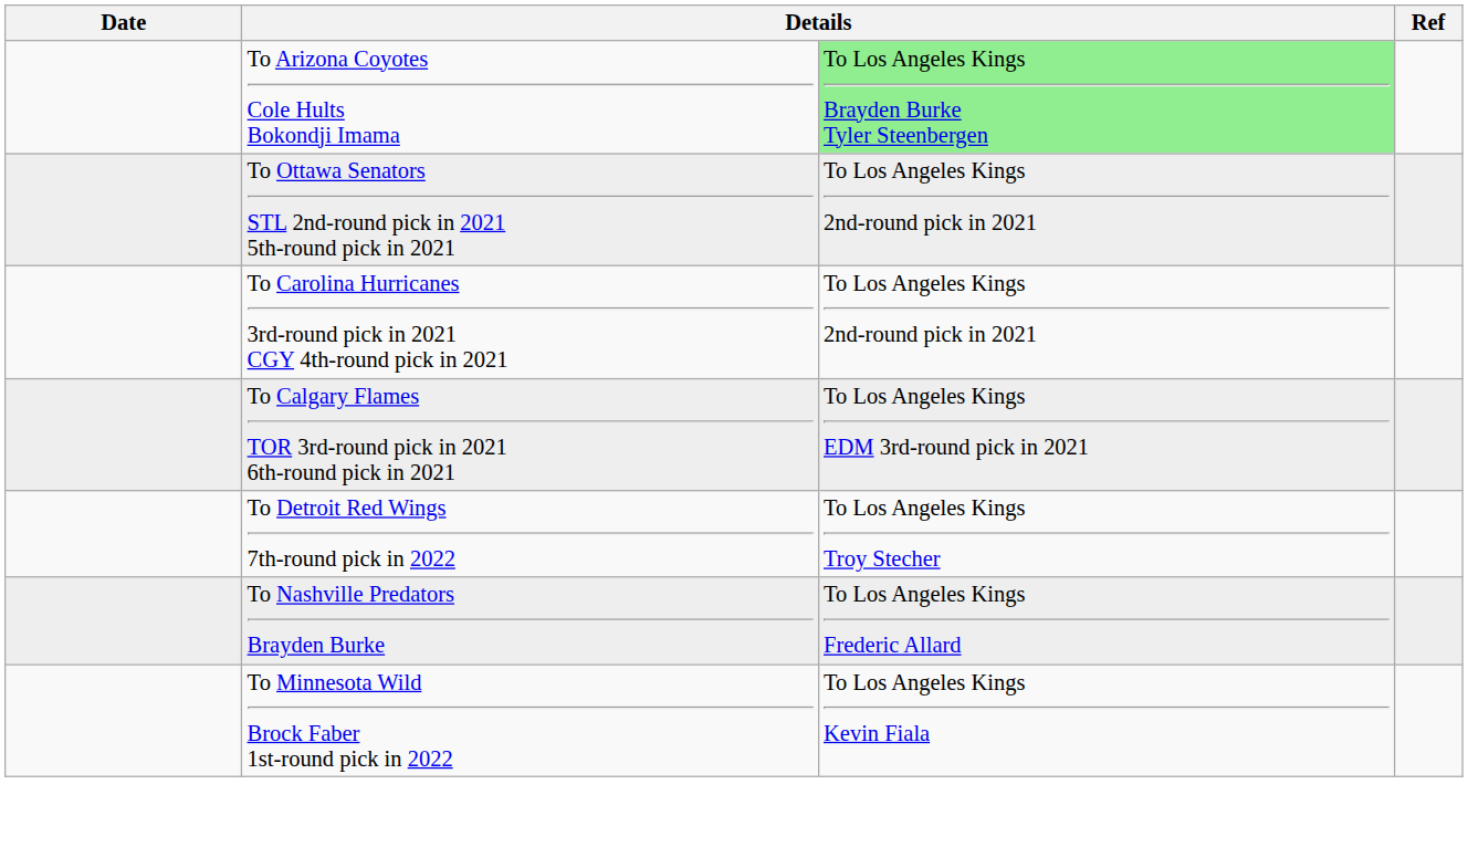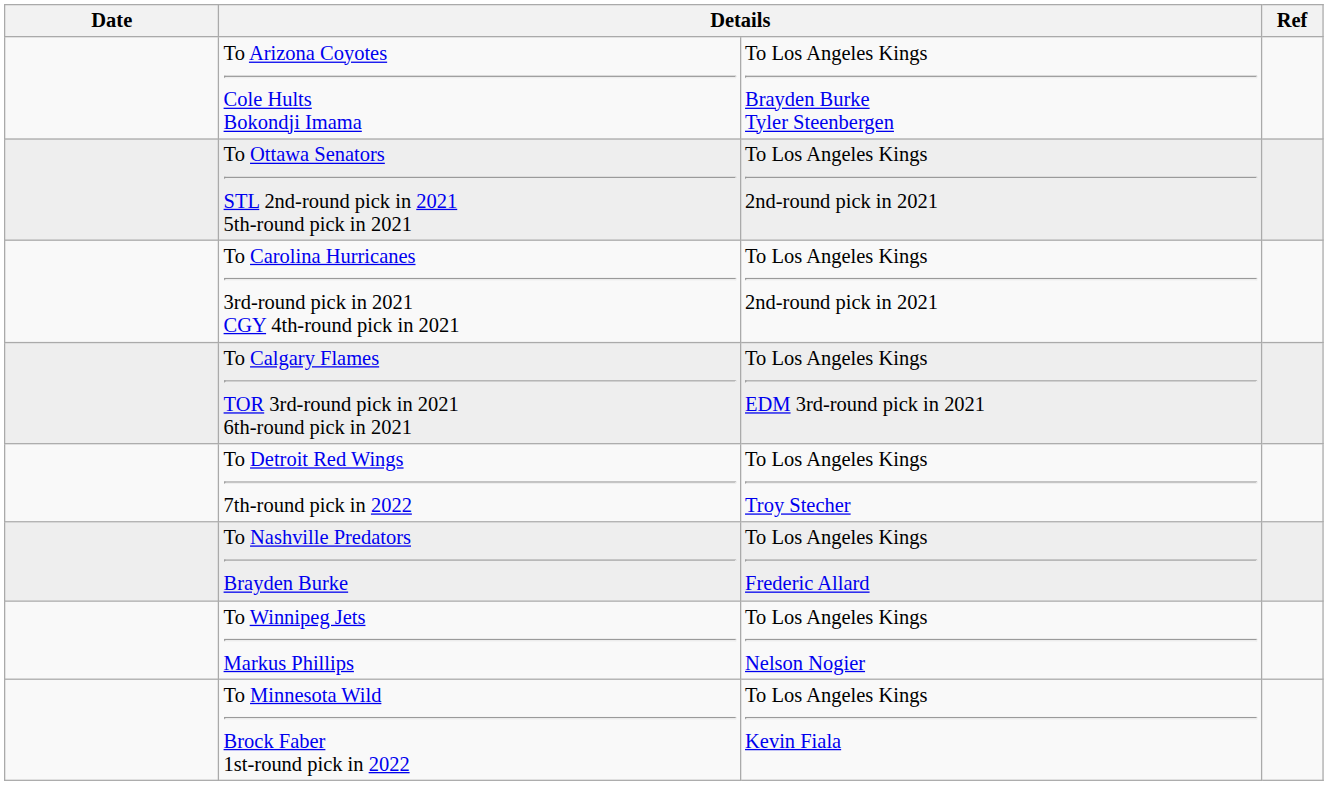 <table class="wikitable">
 <tr>
 <th style="width: 10em;">Date</th>
 <th colspan=2>Details</th>
 <th style="width: 2.5em;">Ref</th>
 </tr>
 <tr>
 <td></td>
 <td style="width: 25em;" valign="top">To <a href='#'>Arizona Coyotes</a><hr><a href='#'>Cole Hults</a><br><a href='#'>Bokondji Imama</a></td>
-<td style="background: lightgreen; width: 25em;" valign="top">To Los Angeles Kings<hr><a href='#'>Brayden Burke</a><br><a href='#'>Tyler Steenbergen</a></td>
+<td style="width: 25em;" valign="top">To Los Angeles Kings<hr><a href='#'>Brayden Burke</a><br><a href='#'>Tyler Steenbergen</a></td>
 <td></td>
 </tr>
 <tr bgcolor="eeeeee">
 <td></td>
 <td valign="top">To <a href='#'>Ottawa Senators</a><hr><a href='#'>STL</a> 2nd-round pick in <a href='#'>2021</a><br>5th-round pick in 2021</td>
 <td valign="top">To Los Angeles Kings<hr>2nd-round pick in 2021</td>
 <td></td>
 </tr>
 <tr>
 <td></td>
 <td valign="top">To <a href='#'>Carolina Hurricanes</a><hr>3rd-round pick in 2021<br><a href='#'>CGY</a> 4th-round pick in 2021</td>
 <td valign="top">To Los Angeles Kings<hr>2nd-round pick in 2021</td>
 <td></td>
 </tr>
 <tr bgcolor="eeeeee">
 <td></td>
 <td valign="top">To <a href='#'>Calgary Flames</a><hr><a href='#'>TOR</a> 3rd-round pick in 2021<br>6th-round pick in 2021</td>
 <td valign="top">To Los Angeles Kings<hr><a href='#'>EDM</a> 3rd-round pick in 2021</td>
 <td></td>
 </tr>
 <tr>
 <td></td>
 <td valign="top">To <a href='#'>Detroit Red Wings</a><hr>7th-round pick in <a href='#'>2022</a></td>
 <td valign="top">To Los Angeles Kings<hr><a href='#'>Troy Stecher</a></td>
 <td></td>
 </tr>
 <tr bgcolor="eeeeee">
 <td></td>
 <td valign="top">To <a href='#'>Nashville Predators</a><hr><a href='#'>Brayden Burke</a></td>
 <td valign="top">To Los Angeles Kings<hr><a href='#'>Frederic Allard</a></td>
 <td></td>
 </tr>
 <tr>
 <td></td>
+<td valign="top">To <a href='#'>Winnipeg Jets</a><hr><a href='#'>Markus Phillips</a></td>
+<td valign="top">To Los Angeles Kings<hr><a href='#'>Nelson Nogier</a></td>
+<td></td>
+</tr>
+<tr>
+<td></td>
 <td valign="top">To <a href='#'>Minnesota Wild</a><hr><a href='#'>Brock Faber</a><br>1st-round pick in <a href='#'>2022</a></td>
 <td valign="top">To Los Angeles Kings<hr><a href='#'>Kevin Fiala</a></td>
 <td></td>
 </tr>
 </table>
